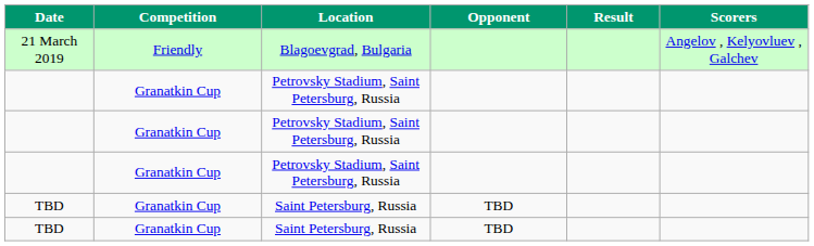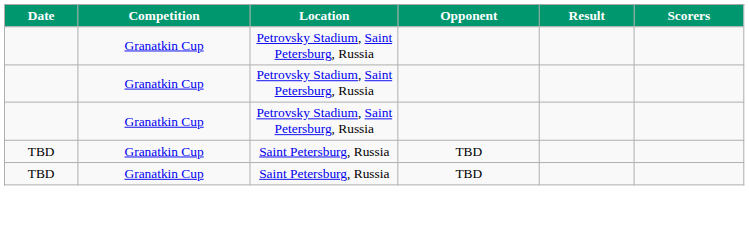 <table class="wikitable" width=90% style="font-size: 90%">
 <tr>
 </tr>
 <tr style="color:white;">
 <th style="width:15px; background:#00966E;">Date</th>
 <th style="width:15px; background:#00966E;">Competition</th>
 <th style="width:15px; background:#00966E;">Location</th>
 <th style="width:15px; background:#00966E;">Opponent</th>
 <th style="width:15px; background:#00966E;">Result</th>
 <th style="width:15px; background:#00966E;">Scorers</th>
-</tr>
-<tr bgcolor="ccffcc" align="center">
-<td>21 March 2019</td>
-<td><a href='#'>Friendly</a></td>
-<td><a href='#'>Blagoevgrad</a>, <a href='#'>Bulgaria</a></td>
-<td></td>
-<td></td>
-<td><a href='#'>Angelov</a> , <a href='#'>Kelyovluev</a> , <a href='#'>Galchev</a> </td>
 </tr>
 <tr align="center">
 <td></td>
 <td><a href='#'>Granatkin Cup</a></td>
 <td><a href='#'>Petrovsky Stadium</a>, <a href='#'>Saint Petersburg</a>, Russia</td>
 <td></td>
 <td></td>
 <td></td>
 </tr>
 <tr align="center">
 <td></td>
 <td><a href='#'>Granatkin Cup</a></td>
 <td><a href='#'>Petrovsky Stadium</a>, <a href='#'>Saint Petersburg</a>, Russia</td>
 <td></td>
 <td></td>
 <td></td>
 </tr>
 <tr align="center">
 <td></td>
 <td><a href='#'>Granatkin Cup</a></td>
 <td><a href='#'>Petrovsky Stadium</a>, <a href='#'>Saint Petersburg</a>, Russia</td>
 <td></td>
 <td></td>
 <td></td>
 </tr>
 <tr align="center">
 <td>TBD</td>
 <td><a href='#'>Granatkin Cup</a></td>
 <td><a href='#'>Saint Petersburg</a>, Russia</td>
 <td>TBD</td>
 <td></td>
 <td></td>
 </tr>
 <tr align="center">
 <td>TBD</td>
 <td><a href='#'>Granatkin Cup</a></td>
 <td><a href='#'>Saint Petersburg</a>, Russia</td>
 <td>TBD</td>
 <td></td>
 <td></td>
 </tr>
 </table>
